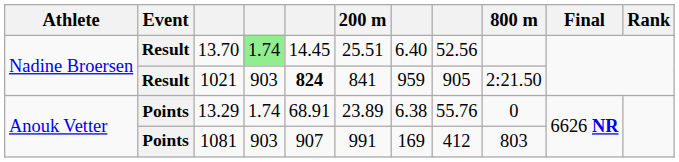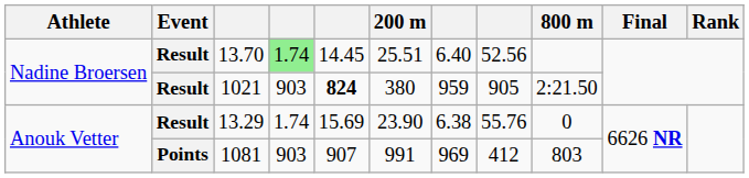 <table class="wikitable" style="font-size:90%;">
 <tr>
 <th>Athlete</th>
 <th>Event</th>
 <th></th>
 <th></th>
 <th></th>
 <th>200 m</th>
 <th></th>
 <th></th>
 <th>800 m</th>
 <th>Final</th>
 <th>Rank</th>
 </tr>
 <tr align=center>
 <td style="text-align:left;" rowspan="2"><a href='#'>Nadine Broersen</a></td>
 <th style="font-size:95%">Result</th>
 <td>13.70</td>
 <td style="background: lightgreen;">1.74</td>
 <td>14.45</td>
 <td>25.51</td>
 <td>6.40</td>
 <td>52.56 <strong></strong></td>
 <td></td>
 <td rowspan="2" colspan=2></td>
 </tr>
 <tr align=center>
 <th style="font-size:95%">Result</th>
 <td>1021</td>
 <td>903</td>
 <td><strong>824</strong></td>
-<td>841</td>
+<td>380</td>
 <td>959</td>
 <td>905</td>
 <td>2:21.50</td>
 </tr>
 <tr align=center>
 <td style="text-align:left;" rowspan="2"><a href='#'>Anouk Vetter</a></td>
-<th style="font-size:95%">Points</th>
+<th style="font-size:95%">Result</th>
 <td>13.29 <strong></strong></td>
 <td>1.74</td>
-<td>68.91 <strong></strong></td>
-<td>23.89</td>
+<td>15.69 <strong></strong></td>
+<td>23.90</td>
 <td>6.38</td>
 <td>55.76 <strong></strong></td>
 <td>0</td>
 <td rowspan="2">6626 <strong><a href='#'>NR</a></strong></td>
 <td rowspan="2"></td>
 </tr>
 <tr align=center>
 <th style="font-size:95%">Points</th>
 <td>1081</td>
 <td>903</td>
 <td>907</td>
 <td>991</td>
-<td>169</td>
+<td>969</td>
 <td>412</td>
 <td>803</td>
 </tr>
 </table>
